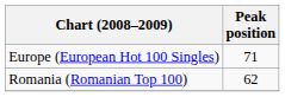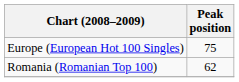 <table class="wikitable sortable">
 <tr>
 <th>Chart (2008–2009)</th>
 <th>Peak<br>position</th>
 </tr>
 <tr>
 <td>Europe (<a href='#'>European Hot 100 Singles</a>)</td>
-<td style="text-align:center;">71</td>
+<td style="text-align:center;">75</td>
 </tr>
 <tr>
 <td>Romania (<a href='#'>Romanian Top 100</a>)</td>
 <td align="center">62</td>
 </tr>
 <tr>
 </tr>
 </table>
